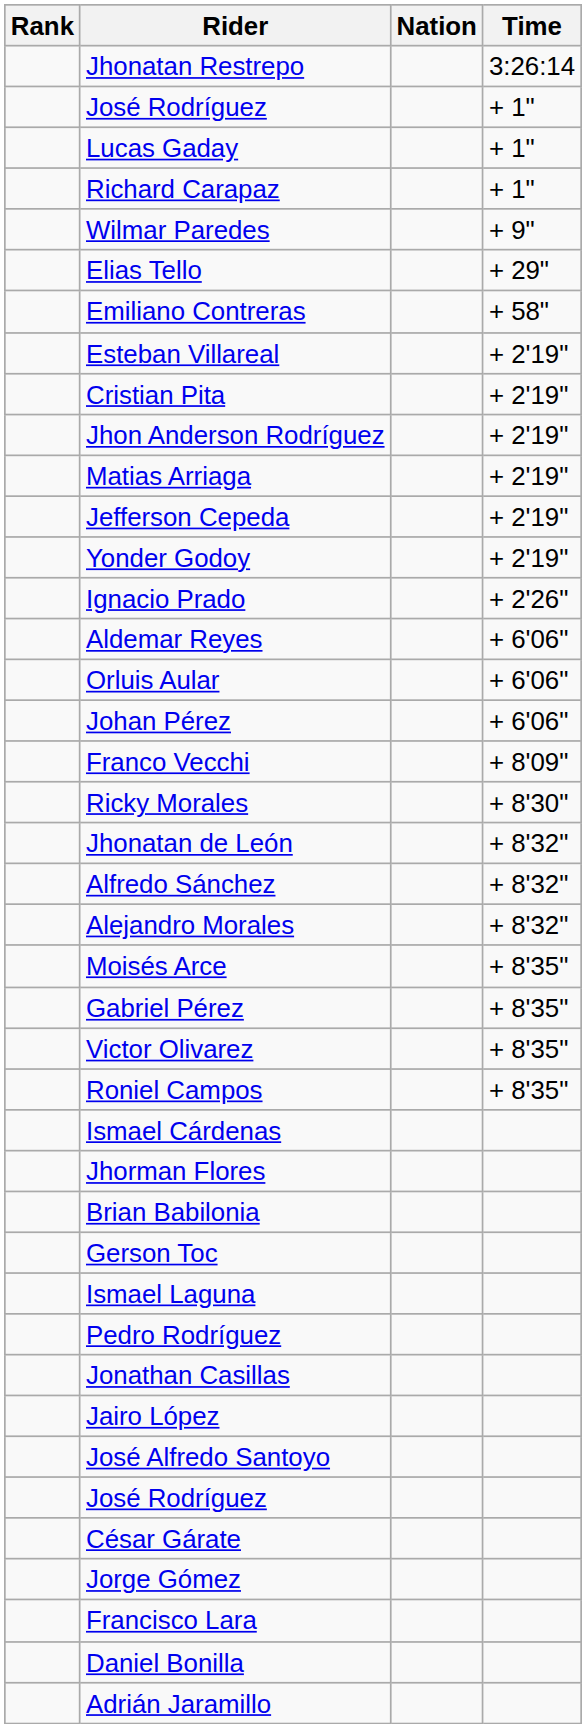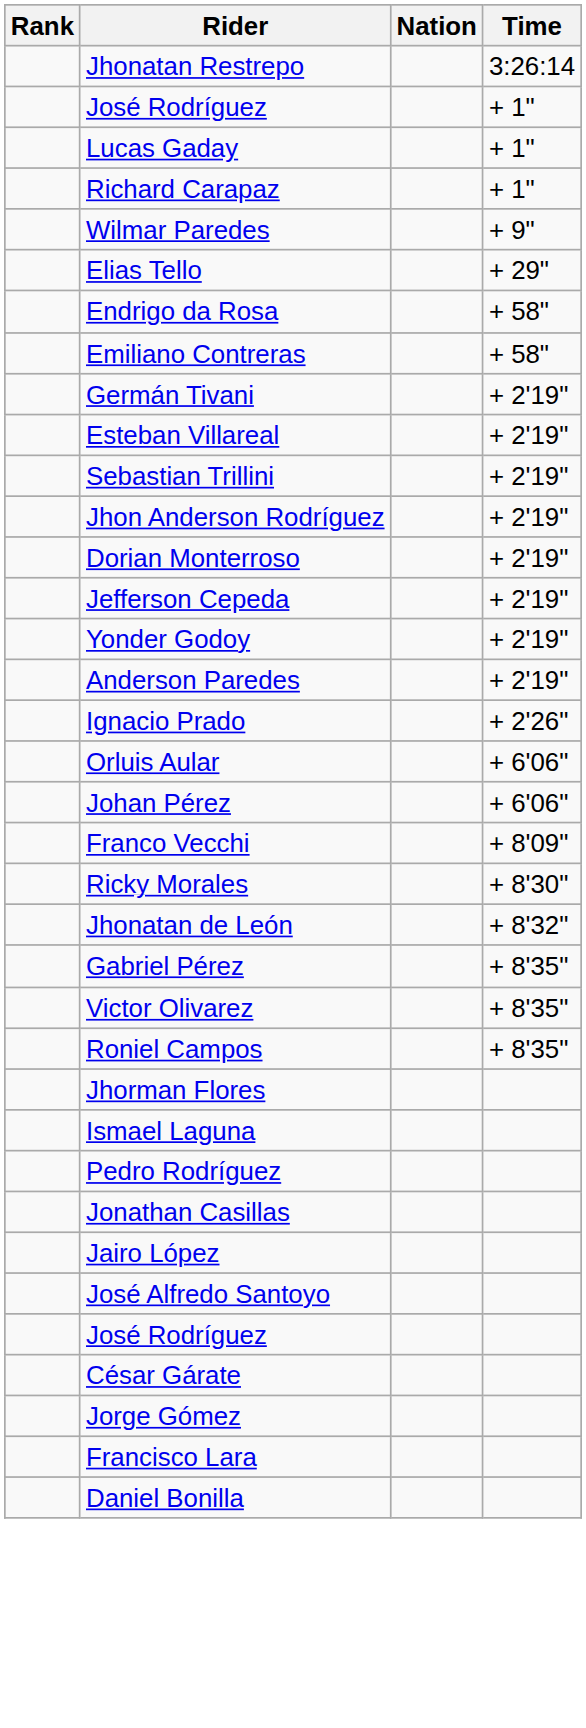 <table class="wikitable sortable" style="font-size:95%" style="width:35em;" style="text-align:center">
 <tr>
 <th>Rank</th>
 <th>Rider</th>
 <th>Nation</th>
 <th>Time</th>
 </tr>
 <tr>
 <td></td>
 <td align=left><a href='#'>Jhonatan Restrepo</a></td>
 <td align=left></td>
 <td>3:26:14</td>
 </tr>
 <tr>
 <td></td>
 <td align=left><a href='#'>José Rodríguez</a></td>
 <td align=left></td>
 <td>+ 1"</td>
 </tr>
 <tr>
 <td></td>
 <td align=left><a href='#'>Lucas Gaday</a></td>
 <td align=left></td>
 <td>+ 1"</td>
 </tr>
 <tr>
 <td></td>
 <td align=left><a href='#'>Richard Carapaz</a></td>
 <td align=left></td>
 <td>+ 1"</td>
 </tr>
 <tr>
 <td></td>
 <td align=left><a href='#'>Wilmar Paredes</a></td>
 <td align=left></td>
 <td>+ 9"</td>
 </tr>
 <tr>
 <td></td>
 <td align=left><a href='#'>Elias Tello</a></td>
 <td align=left></td>
 <td>+ 29"</td>
 </tr>
 <tr>
 <td></td>
+<td align=left><a href='#'>Endrigo da Rosa</a></td>
+<td align=left></td>
+<td>+ 58"</td>
+</tr>
+<tr>
+<td></td>
 <td align=left><a href='#'>Emiliano Contreras</a></td>
 <td align=left></td>
 <td>+ 58"</td>
+</tr>
+<tr>
+<td></td>
+<td align=left><a href='#'>Germán Tivani</a></td>
+<td align=left></td>
+<td>+ 2'19"</td>
 </tr>
 <tr>
 <td></td>
 <td align=left><a href='#'>Esteban Villareal</a></td>
 <td align=left></td>
 <td>+ 2'19"</td>
 </tr>
 <tr>
 <td></td>
-<td align=left><a href='#'>Cristian Pita</a></td>
+<td align=left><a href='#'>Sebastian Trillini</a></td>
 <td align=left></td>
 <td>+ 2'19"</td>
 </tr>
 <tr>
 <td></td>
 <td align=left><a href='#'>Jhon Anderson Rodríguez</a></td>
 <td align=left></td>
 <td>+ 2'19"</td>
 </tr>
 <tr>
 <td></td>
-<td align=left><a href='#'>Matias Arriaga</a></td>
+<td align=left><a href='#'>Dorian Monterroso</a></td>
 <td align=left></td>
 <td>+ 2'19"</td>
 </tr>
 <tr>
 <td></td>
 <td align=left><a href='#'>Jefferson Cepeda</a></td>
 <td align=left></td>
 <td>+ 2'19"</td>
 </tr>
 <tr>
 <td></td>
 <td align=left><a href='#'>Yonder Godoy</a></td>
 <td align=left></td>
 <td>+ 2'19"</td>
 </tr>
 <tr>
 <td></td>
+<td align=left><a href='#'>Anderson Paredes</a></td>
+<td align=left></td>
+<td>+ 2'19"</td>
+</tr>
+<tr>
+<td></td>
 <td align=left><a href='#'>Ignacio Prado</a></td>
 <td align=left></td>
 <td>+ 2'26"</td>
-</tr>
-<tr>
-<td></td>
-<td align=left><a href='#'>Aldemar Reyes</a></td>
-<td align=left></td>
-<td>+ 6'06"</td>
 </tr>
 <tr>
 <td></td>
 <td align=left><a href='#'>Orluis Aular</a></td>
 <td align=left></td>
 <td>+ 6'06"</td>
 </tr>
 <tr>
 <td></td>
 <td align=left><a href='#'>Johan Pérez</a></td>
 <td align=left></td>
 <td>+ 6'06"</td>
 </tr>
 <tr>
 <td></td>
 <td align=left><a href='#'>Franco Vecchi</a></td>
 <td align=left></td>
 <td>+ 8'09"</td>
 </tr>
 <tr>
 <td></td>
 <td align=left><a href='#'>Ricky Morales</a></td>
 <td align=left></td>
 <td>+ 8'30"</td>
 </tr>
 <tr>
 <td></td>
 <td align=left><a href='#'>Jhonatan de León</a></td>
 <td align=left></td>
 <td>+ 8'32"</td>
 </tr>
 <tr>
 <td></td>
-<td align=left><a href='#'>Alfredo Sánchez</a></td>
-<td align=left></td>
-<td>+ 8'32"</td>
-</tr>
-<tr>
-<td></td>
-<td align=left><a href='#'>Alejandro Morales</a></td>
-<td align=left></td>
-<td>+ 8'32"</td>
-</tr>
-<tr>
-<td></td>
-<td align=left><a href='#'>Moisés Arce</a></td>
-<td align=left></td>
-<td>+ 8'35"</td>
-</tr>
-<tr>
-<td></td>
 <td align=left><a href='#'>Gabriel Pérez</a></td>
 <td align=left></td>
 <td>+ 8'35"</td>
 </tr>
 <tr>
 <td></td>
 <td align=left><a href='#'>Victor Olivarez</a></td>
 <td align=left></td>
 <td>+ 8'35"</td>
 </tr>
 <tr>
 <td></td>
 <td align=left><a href='#'>Roniel Campos</a></td>
 <td align=left></td>
 <td>+ 8'35"</td>
 </tr>
 <tr>
 <td></td>
-<td align=left><a href='#'>Ismael Cárdenas</a></td>
-<td align=left></td>
-<td></td>
-</tr>
-<tr>
-<td></td>
 <td align=left><a href='#'>Jhorman Flores</a></td>
-<td align=left></td>
-<td></td>
-</tr>
-<tr>
-<td></td>
-<td align=left><a href='#'>Brian Babilonia</a></td>
-<td align=left></td>
-<td></td>
-</tr>
-<tr>
-<td></td>
-<td align=left><a href='#'>Gerson Toc</a></td>
 <td align=left></td>
 <td></td>
 </tr>
 <tr>
 <td></td>
 <td align=left><a href='#'>Ismael Laguna</a></td>
 <td align=left></td>
 <td></td>
 </tr>
 <tr>
 <td></td>
 <td align=left><a href='#'>Pedro Rodríguez</a></td>
 <td align=left></td>
 <td></td>
 </tr>
 <tr>
 <td></td>
 <td align=left><a href='#'>Jonathan Casillas</a></td>
 <td align=left></td>
 <td></td>
 </tr>
 <tr>
 <td></td>
 <td align=left><a href='#'>Jairo López</a></td>
 <td align=left></td>
 <td></td>
 </tr>
 <tr>
 <td></td>
 <td align=left><a href='#'>José Alfredo Santoyo</a></td>
 <td align=left></td>
 <td></td>
 </tr>
 <tr>
 <td></td>
 <td align=left><a href='#'>José Rodríguez</a></td>
 <td align=left></td>
 <td></td>
 </tr>
 <tr>
 <td></td>
 <td align=left><a href='#'>César Gárate</a></td>
 <td align=left></td>
 <td></td>
 </tr>
 <tr>
 <td></td>
 <td align=left><a href='#'>Jorge Gómez</a></td>
 <td align=left></td>
 <td></td>
 </tr>
 <tr>
 <td></td>
 <td align=left><a href='#'>Francisco Lara</a></td>
 <td align=left></td>
 <td></td>
 </tr>
 <tr>
 <td></td>
 <td align=left><a href='#'>Daniel Bonilla</a></td>
 <td align=left></td>
 <td></td>
 </tr>
-<tr>
-<td></td>
-<td align=left><a href='#'>Adrián Jaramillo</a></td>
-<td align=left></td>
-<td></td>
-</tr>
 </table>
